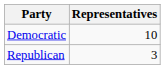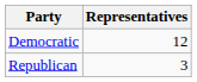 <table class="wikitable" style="float:right;margin:0 0 0.5em 1em;">
 <tr>
 <th colspan="2">Party</th>
 <th>Representatives</th>
 </tr>
 <tr>
 <td colspan="2"><a href='#'>Democratic</a></td>
-<td align="right">10</td>
+<td align="right">12</td>
 </tr>
 <tr>
 <td colspan="2"><a href='#'>Republican</a></td>
 <td align="right">3</td>
 </tr>
 </table>
